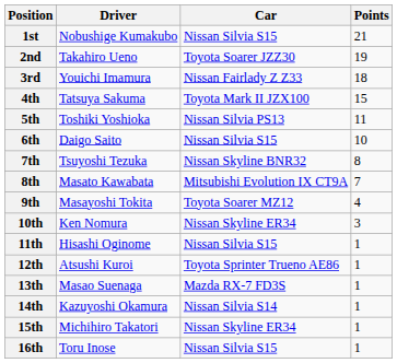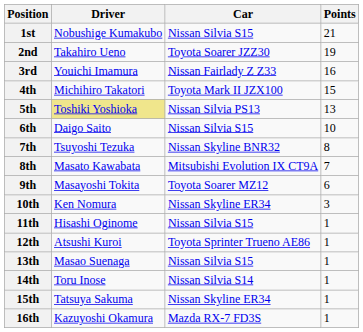 <table class="wikitable">
 <tr>
 <th>Position</th>
 <th>Driver</th>
 <th>Car</th>
 <th>Points</th>
 </tr>
 <tr>
 <th>1st</th>
 <td><a href='#'>Nobushige Kumakubo</a></td>
 <td><a href='#'>Nissan Silvia S15</a></td>
 <td>21</td>
 </tr>
 <tr>
 <th>2nd</th>
 <td><a href='#'>Takahiro Ueno</a></td>
 <td><a href='#'>Toyota Soarer JZZ30</a></td>
 <td>19</td>
 </tr>
 <tr>
 <th>3rd</th>
 <td><a href='#'>Youichi Imamura</a></td>
 <td><a href='#'>Nissan Fairlady Z Z33</a></td>
-<td>18</td>
+<td>16</td>
 </tr>
 <tr>
 <th>4th</th>
-<td><a href='#'>Tatsuya Sakuma</a></td>
+<td><a href='#'>Michihiro Takatori</a></td>
 <td><a href='#'>Toyota Mark II JZX100</a></td>
 <td>15</td>
 </tr>
 <tr>
 <th>5th</th>
-<td><a href='#'>Toshiki Yoshioka</a></td>
+<td style="background: khaki;"><a href='#'>Toshiki Yoshioka</a></td>
 <td><a href='#'>Nissan Silvia PS13</a></td>
-<td>11</td>
+<td>13</td>
 </tr>
 <tr>
 <th>6th</th>
 <td><a href='#'>Daigo Saito</a></td>
 <td><a href='#'>Nissan Silvia S15</a></td>
 <td>10</td>
 </tr>
 <tr>
 <th>7th</th>
 <td><a href='#'>Tsuyoshi Tezuka</a></td>
 <td><a href='#'>Nissan Skyline BNR32</a></td>
 <td>8</td>
 </tr>
 <tr>
 <th>8th</th>
 <td><a href='#'>Masato Kawabata</a></td>
 <td><a href='#'>Mitsubishi Evolution IX CT9A</a></td>
 <td>7</td>
 </tr>
 <tr>
 <th>9th</th>
 <td><a href='#'>Masayoshi Tokita</a></td>
 <td><a href='#'>Toyota Soarer MZ12</a></td>
-<td>4</td>
+<td>6</td>
 </tr>
 <tr>
 <th>10th</th>
 <td><a href='#'>Ken Nomura</a></td>
 <td><a href='#'>Nissan Skyline ER34</a></td>
 <td>3</td>
 </tr>
 <tr>
 <th>11th</th>
 <td><a href='#'>Hisashi Oginome</a></td>
 <td><a href='#'>Nissan Silvia S15</a></td>
 <td>1</td>
 </tr>
 <tr>
 <th>12th</th>
 <td><a href='#'>Atsushi Kuroi</a></td>
 <td><a href='#'>Toyota Sprinter Trueno AE86</a></td>
 <td>1</td>
 </tr>
 <tr>
 <th>13th</th>
 <td><a href='#'>Masao Suenaga</a></td>
-<td><a href='#'>Mazda RX-7 FD3S</a></td>
+<td><a href='#'>Nissan Silvia S15</a></td>
 <td>1</td>
 </tr>
 <tr>
 <th>14th</th>
-<td><a href='#'>Kazuyoshi Okamura</a></td>
+<td><a href='#'>Toru Inose</a></td>
 <td><a href='#'>Nissan Silvia S14</a></td>
 <td>1</td>
 </tr>
 <tr>
 <th>15th</th>
-<td><a href='#'>Michihiro Takatori</a></td>
+<td><a href='#'>Tatsuya Sakuma</a></td>
 <td><a href='#'>Nissan Skyline ER34</a></td>
 <td>1</td>
 </tr>
 <tr>
 <th>16th</th>
-<td><a href='#'>Toru Inose</a></td>
-<td><a href='#'>Nissan Silvia S15</a></td>
+<td><a href='#'>Kazuyoshi Okamura</a></td>
+<td><a href='#'>Mazda RX-7 FD3S</a></td>
 <td>1</td>
 </tr>
 </table>
